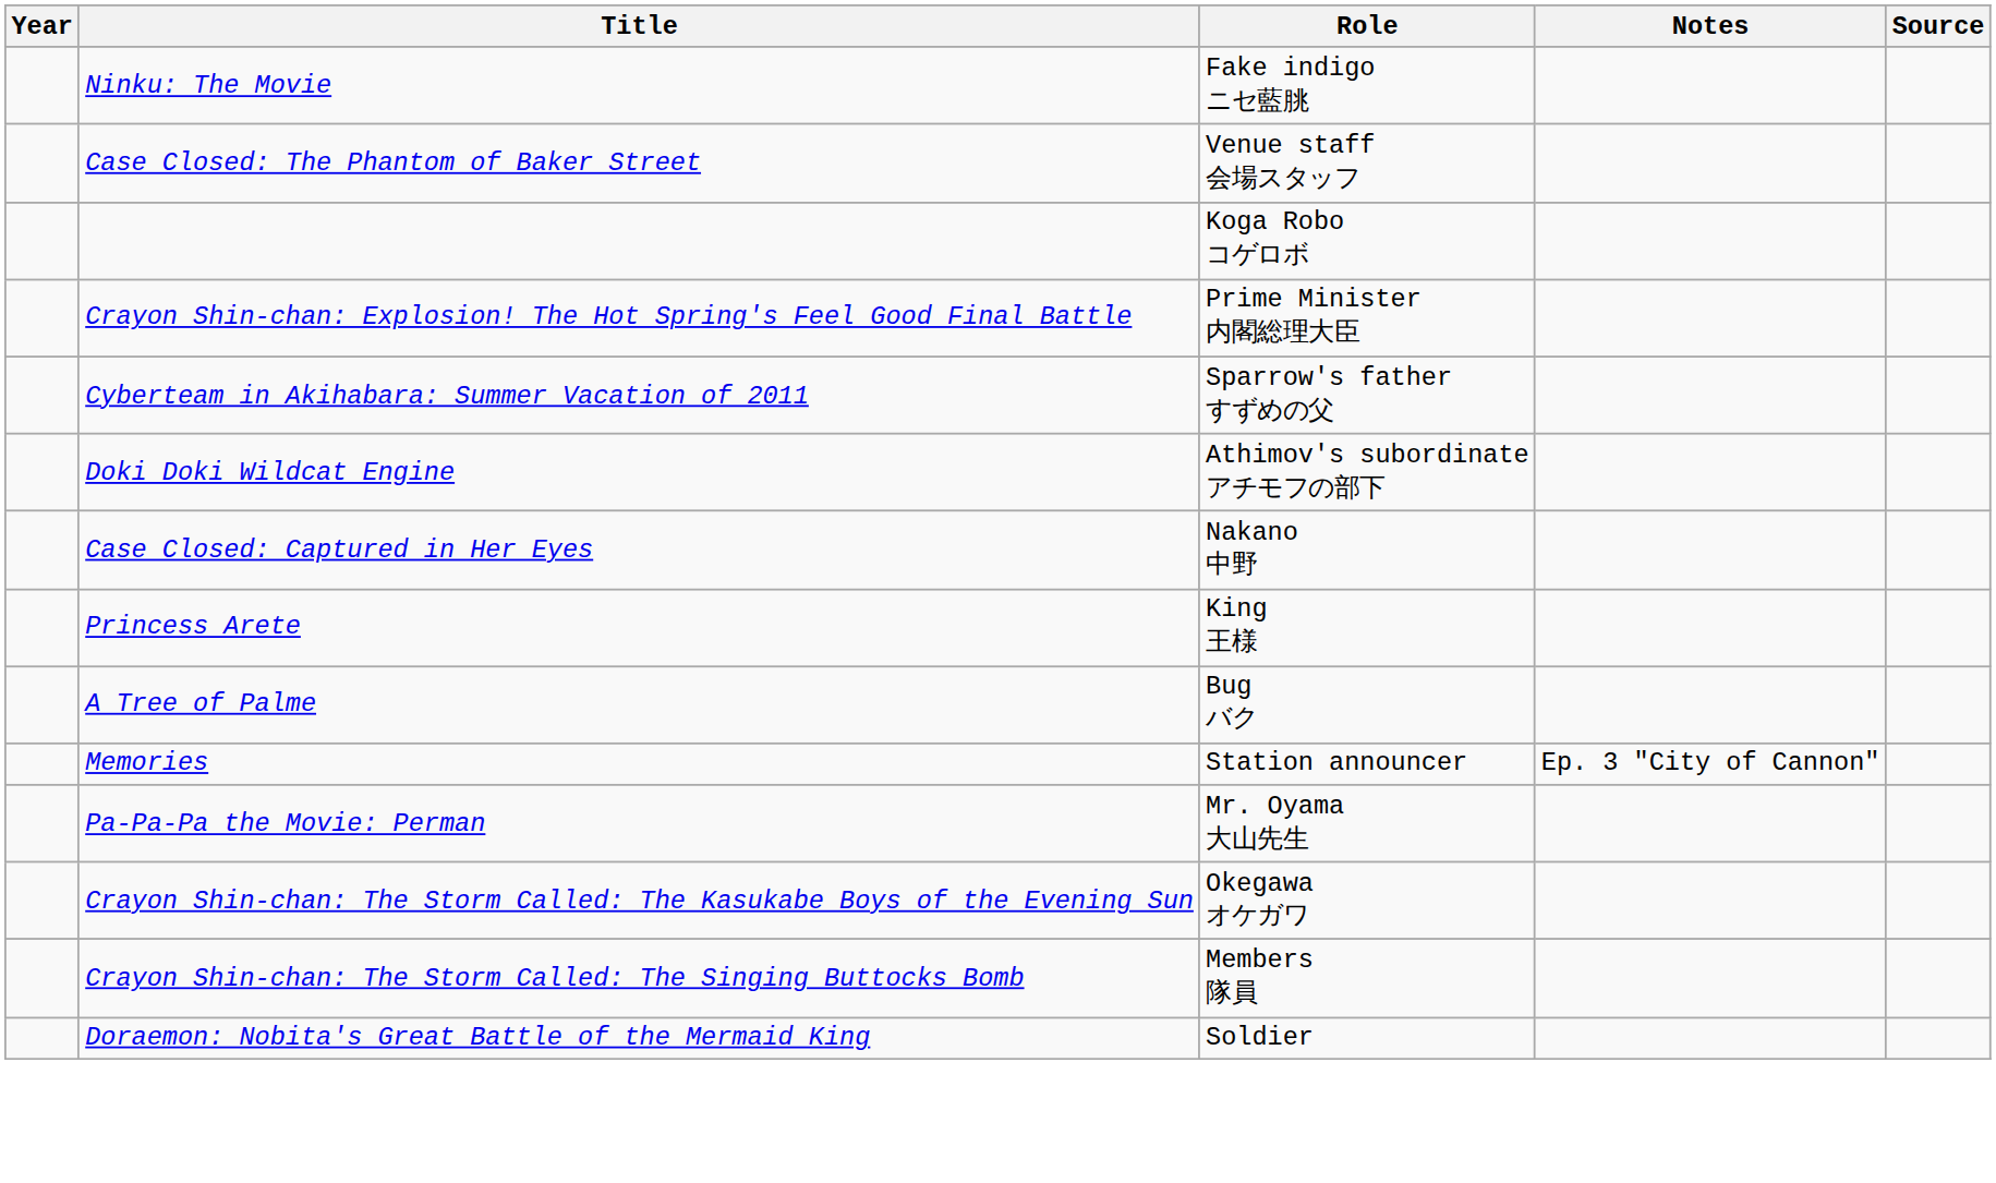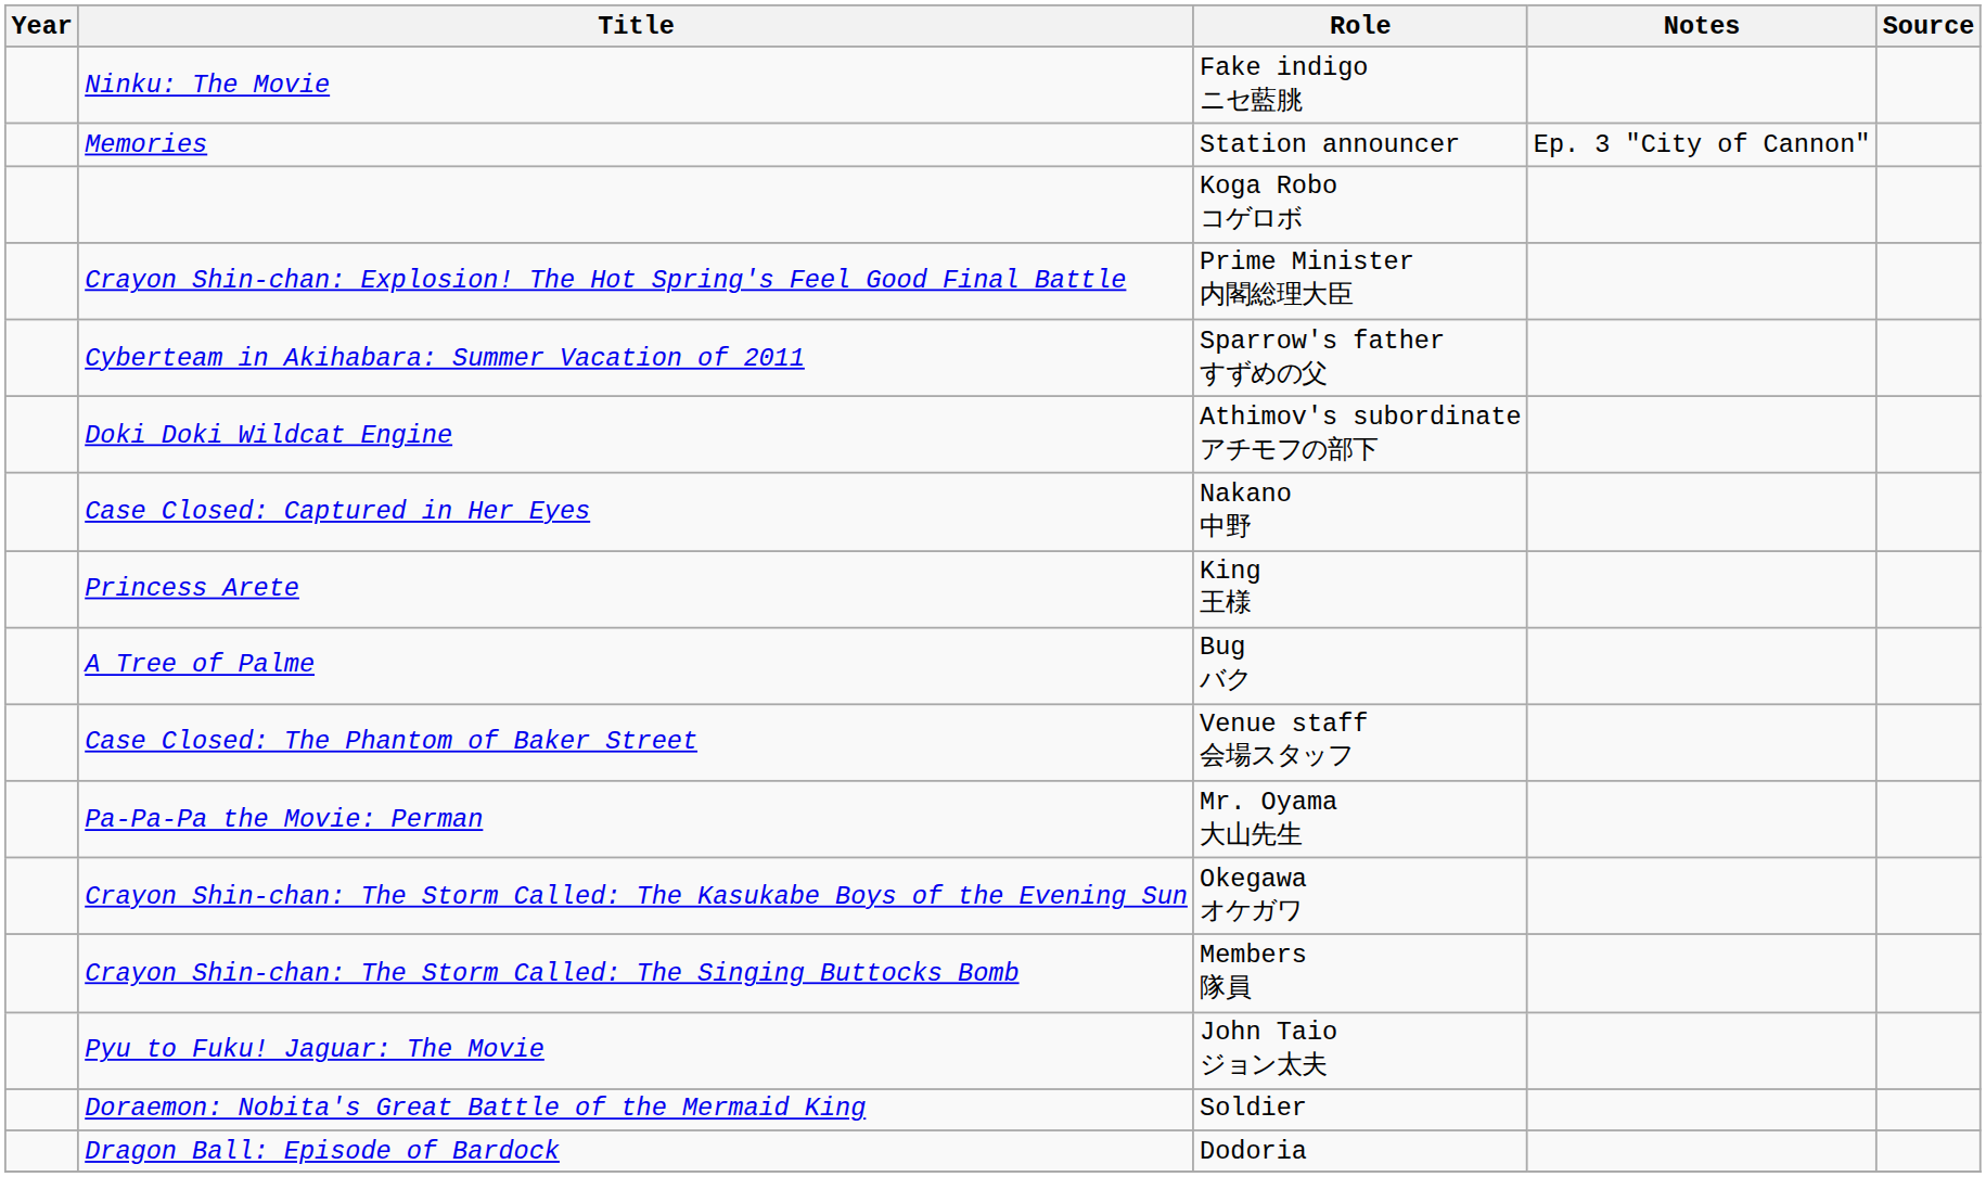 <table class="wikitable sortable plainrowheaders">
 <tr>
 <th>Year</th>
 <th>Title</th>
 <th>Role</th>
 <th class="unsortable">Notes</th>
 <th class="unsortable">Source</th>
 </tr>
 <tr>
 <td></td>
 <td><em><a href='#'>Ninku: The Movie</a></em></td>
 <td>Fake indigo<br>ニセ藍朓</td>
 <td></td>
 <td></td>
 </tr>
 <tr>
 <td></td>
-<td><em><a href='#'>Case Closed: The Phantom of Baker Street</a></em></td>
-<td>Venue staff<br>会場スタッフ</td>
-<td></td>
+<td><em><a href='#'>Memories</a></em></td>
+<td>Station announcer</td>
+<td>Ep. 3 "City of Cannon"</td>
 <td></td>
 </tr>
 <tr>
 <td></td>
 <td></td>
 <td>Koga Robo<br>コゲロボ</td>
 <td></td>
 <td></td>
 </tr>
 <tr>
 <td></td>
 <td><em><a href='#'>Crayon Shin-chan: Explosion! The Hot Spring's Feel Good Final Battle</a></em></td>
 <td>Prime Minister<br>内閣総理大臣</td>
 <td></td>
 <td></td>
 </tr>
 <tr>
 <td></td>
 <td><em><a href='#'>Cyberteam in Akihabara: Summer Vacation of 2011</a></em></td>
 <td>Sparrow's father<br>すずめの父</td>
 <td></td>
 <td></td>
 </tr>
 <tr>
 <td></td>
 <td><em><a href='#'>Doki Doki Wildcat Engine</a></em></td>
 <td>Athimov's subordinate<br>アチモフの部下</td>
 <td></td>
 <td></td>
 </tr>
 <tr>
 <td></td>
 <td><em><a href='#'>Case Closed: Captured in Her Eyes</a></em></td>
 <td>Nakano<br>中野</td>
 <td></td>
 <td></td>
 </tr>
 <tr>
 <td></td>
 <td><em><a href='#'>Princess Arete</a></em></td>
 <td>King<br>王様</td>
 <td></td>
 <td></td>
 </tr>
 <tr>
 <td></td>
 <td><em><a href='#'>A Tree of Palme</a></em></td>
 <td>Bug<br>バク</td>
 <td></td>
 <td></td>
 </tr>
 <tr>
 <td></td>
-<td><em><a href='#'>Memories</a></em></td>
-<td>Station announcer</td>
-<td>Ep. 3 "City of Cannon"</td>
+<td><em><a href='#'>Case Closed: The Phantom of Baker Street</a></em></td>
+<td>Venue staff<br>会場スタッフ</td>
+<td></td>
 <td></td>
 </tr>
 <tr>
 <td></td>
 <td><em><a href='#'>Pa-Pa-Pa the Movie: Perman</a></em></td>
 <td>Mr. Oyama<br>大山先生</td>
 <td></td>
 <td></td>
 </tr>
 <tr>
 <td></td>
 <td><em><a href='#'>Crayon Shin-chan: The Storm Called: The Kasukabe Boys of the Evening Sun</a></em></td>
 <td>Okegawa<br>オケガワ</td>
 <td></td>
 <td></td>
 </tr>
 <tr>
 <td></td>
 <td><em><a href='#'>Crayon Shin-chan: The Storm Called: The Singing Buttocks Bomb</a></em></td>
 <td>Members<br>隊員</td>
 <td></td>
 <td></td>
 </tr>
 <tr>
 <td></td>
+<td><em><a href='#'>Pyu to Fuku! Jaguar: The Movie</a></em></td>
+<td>John Taio<br>ジョン太夫</td>
+<td></td>
+<td></td>
+</tr>
+<tr>
+<td></td>
 <td><em><a href='#'>Doraemon: Nobita's Great Battle of the Mermaid King</a></em></td>
 <td>Soldier</td>
 <td></td>
 <td></td>
 </tr>
 <tr>
+<td></td>
+<td><em><a href='#'>Dragon Ball: Episode of Bardock</a></em></td>
+<td>Dodoria</td>
+<td></td>
+<td></td>
+</tr>
+<tr>
 </tr>
 </table>
